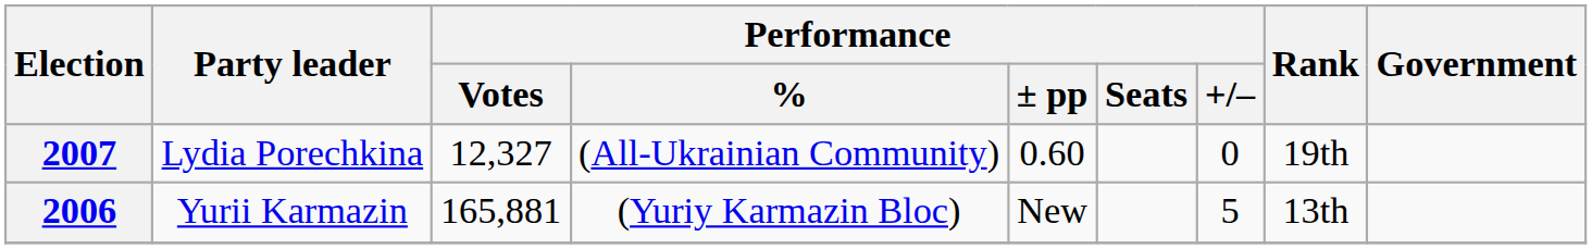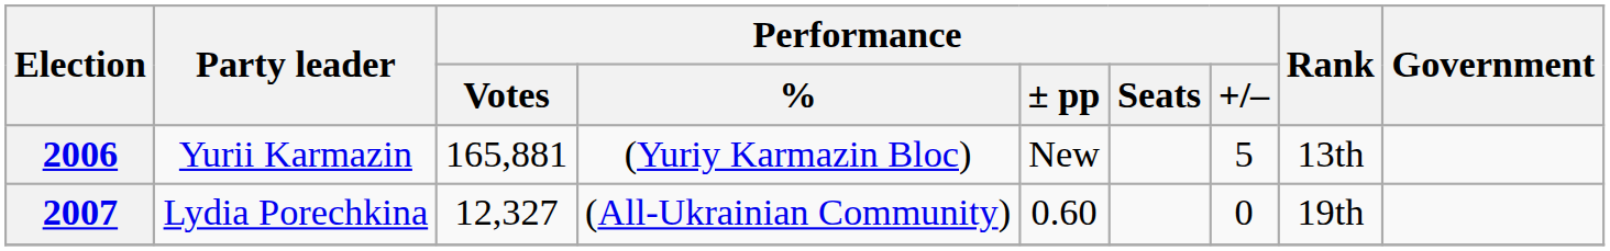 <table class=wikitable style=text-align:center>
 <tr>
 <th rowspan="2"><strong>Election</strong></th>
 <th rowspan="2">Party leader</th>
 <th colspan="5" scope="col">Performance</th>
 <th rowspan="2">Rank</th>
 <th rowspan="2">Government</th>
 </tr>
 <tr>
 <th><strong>Votes</strong></th>
 <th><strong>%</strong></th>
 <th><strong>± pp</strong></th>
 <th><strong>Seats</strong></th>
 <th><strong>+/–</strong></th>
 </tr>
 <tr>
+<th><a href='#'>2006</a></th>
+<td><a href='#'>Yurii Karmazin</a></td>
+<td>165,881</td>
+<td>(<a href='#'>Yuriy Karmazin Bloc</a>)</td>
+<td>New</td>
+<td></td>
+<td> 5</td>
+<td> 13th</td>
+<td></td>
+</tr>
+<tr>
 <th><a href='#'>2007</a></th>
 <td><a href='#'>Lydia Porechkina</a></td>
 <td>12,327</td>
 <td>(<a href='#'>All-Ukrainian Community</a>)</td>
 <td> 0.60</td>
 <td></td>
 <td> 0</td>
 <td> 19th</td>
 <td></td>
 </tr>
 <tr>
-<th><a href='#'>2006</a></th>
-<td><a href='#'>Yurii Karmazin</a></td>
-<td>165,881</td>
-<td>(<a href='#'>Yuriy Karmazin Bloc</a>)</td>
-<td>New</td>
-<td></td>
-<td> 5</td>
-<td> 13th</td>
-<td></td>
-</tr>
-<tr>
 </tr>
 </table>
